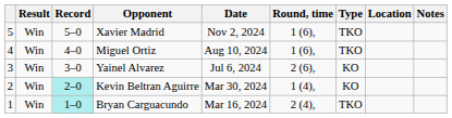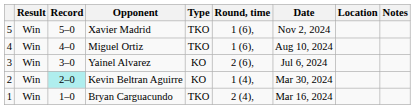 <table class="wikitable" style="text-align:center">
 <tr>
 <th></th>
 <th>Result</th>
 <th>Record</th>
 <th>Opponent</th>
+<th>Type</th>
+<th>Round, time</th>
 <th>Date</th>
-<th>Round, time</th>
-<th>Type</th>
 <th>Location</th>
 <th>Notes</th>
 </tr>
 <tr>
 <td>5</td>
 <td>Win</td>
 <td>5–0</td>
 <td style="text-align:left;">Xavier Madrid</td>
+<td>TKO</td>
+<td>1 (6), </td>
 <td>Nov 2, 2024</td>
-<td>1 (6), </td>
-<td>TKO</td>
 <td style="text-align:left;"></td>
 <td></td>
 </tr>
 <tr>
 <td>4</td>
 <td>Win</td>
 <td>4–0</td>
 <td style="text-align:left;">Miguel Ortiz</td>
+<td>TKO</td>
+<td>1 (6), </td>
 <td>Aug 10, 2024</td>
-<td>1 (6), </td>
-<td>TKO</td>
 <td style="text-align:left;"></td>
 <td></td>
 </tr>
 <tr>
 <td>3</td>
 <td>Win</td>
 <td>3–0</td>
 <td style="text-align:left;">Yainel Alvarez</td>
+<td>KO</td>
+<td>2 (6), </td>
 <td>Jul 6, 2024</td>
-<td>2 (6), </td>
-<td>KO</td>
 <td style="text-align:left;"></td>
 <td></td>
 </tr>
 <tr>
 <td>2</td>
 <td>Win</td>
 <td style="background: paleturquoise;">2–0</td>
 <td style="text-align:left;">Kevin Beltran Aguirre</td>
+<td>KO</td>
+<td>1 (4), </td>
 <td>Mar 30, 2024</td>
-<td>1 (4), </td>
-<td>KO</td>
 <td style="text-align:left;"></td>
 <td></td>
 </tr>
 <tr>
 <td>1</td>
 <td>Win</td>
-<td style="background: paleturquoise;">1–0</td>
+<td>1–0</td>
 <td style="text-align:left;">Bryan Carguacundo</td>
+<td>TKO</td>
+<td>2 (4), </td>
 <td>Mar 16, 2024</td>
-<td>2 (4), </td>
-<td>TKO</td>
 <td style="text-align:left;"></td>
 <td></td>
 </tr>
 </table>
